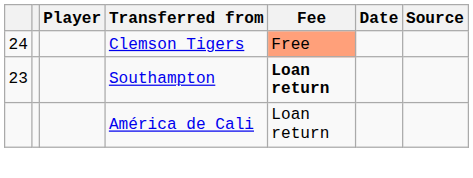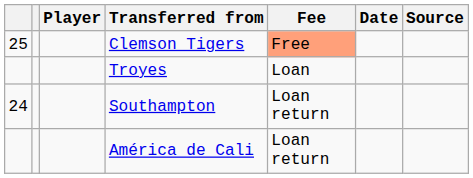 <table class="wikitable plainrowheaders sortable">
 <tr>
 <th></th>
 <th></th>
 <th scope=col>Player</th>
 <th>Transferred from</th>
 <th !scope=col; style="width: 65px;">Fee</th>
 <th scope=col>Date</th>
 <th scope=col>Source</th>
 </tr>
 <tr>
-<td align=center>24</td>
+<td align=center>25</td>
 <td align=center></td>
 <td></td>
 <td> <a href='#'>Clemson Tigers</a></td>
 <td style="background: lightsalmon;">Free</td>
 <td></td>
 <td></td>
 </tr>
 <tr>
-<td align=center>23</td>
+<td align=center></td>
+<td align=center></td>
+<td></td>
+<td> <a href='#'>Troyes</a></td>
+<td>Loan</td>
+<td></td>
+<td></td>
+</tr>
+<tr>
+<td align=center>24</td>
 <td align=center></td>
 <td></td>
 <td> <a href='#'>Southampton</a></td>
-<td><strong>Loan return</strong></td>
+<td>Loan return</td>
 <td></td>
 <td></td>
 </tr>
 <tr>
 <td align=center></td>
 <td align=center></td>
 <td></td>
 <td> <a href='#'>América de Cali</a></td>
 <td>Loan return</td>
 <td></td>
 <td></td>
 </tr>
 </table>
